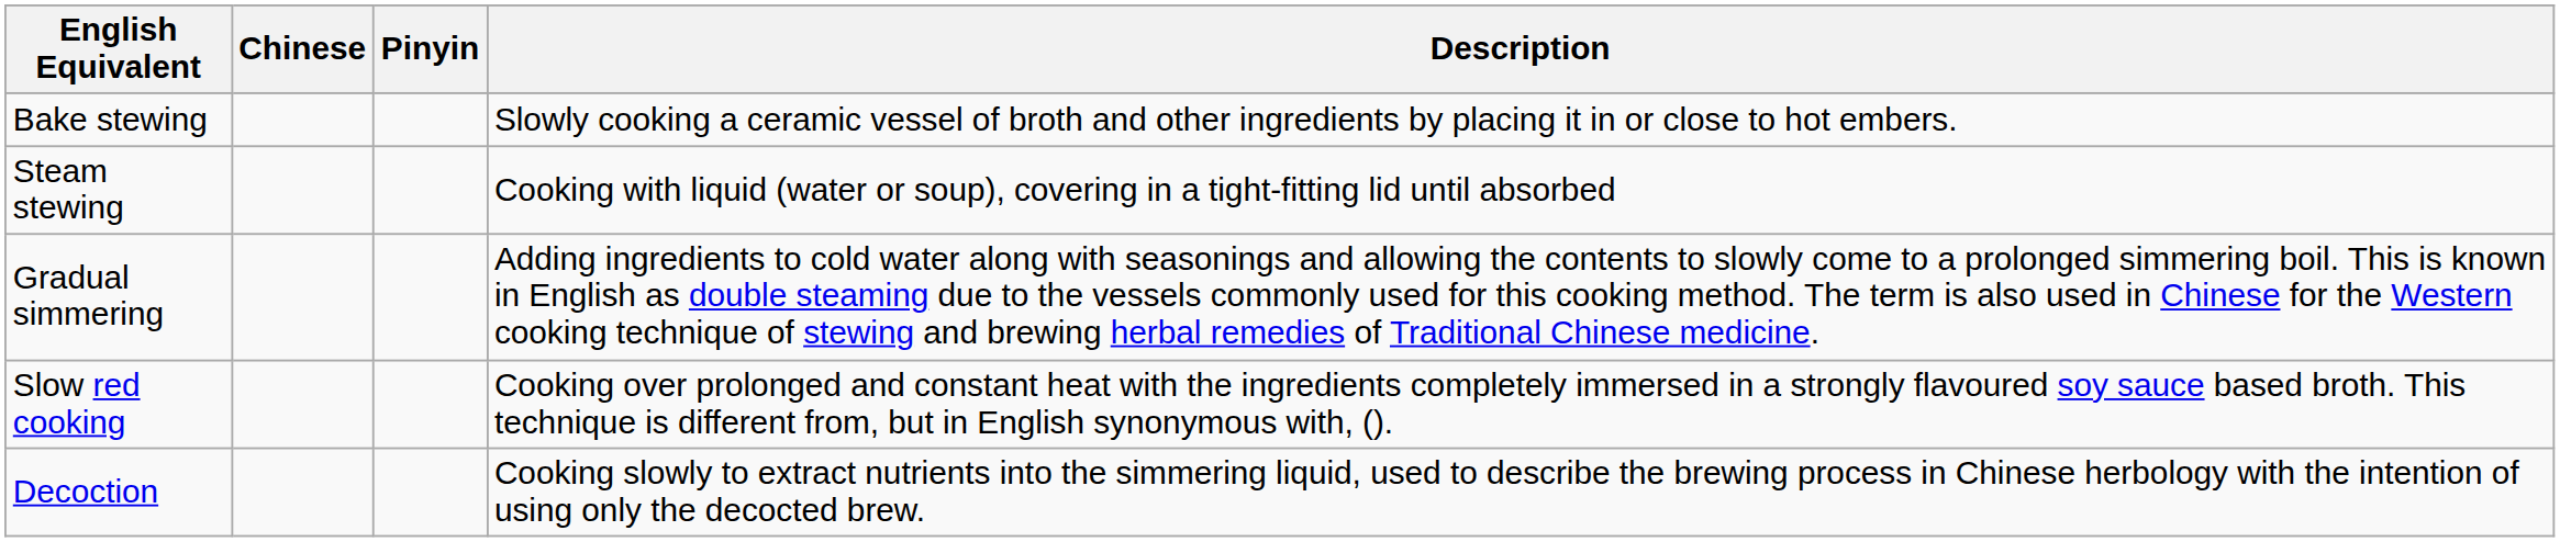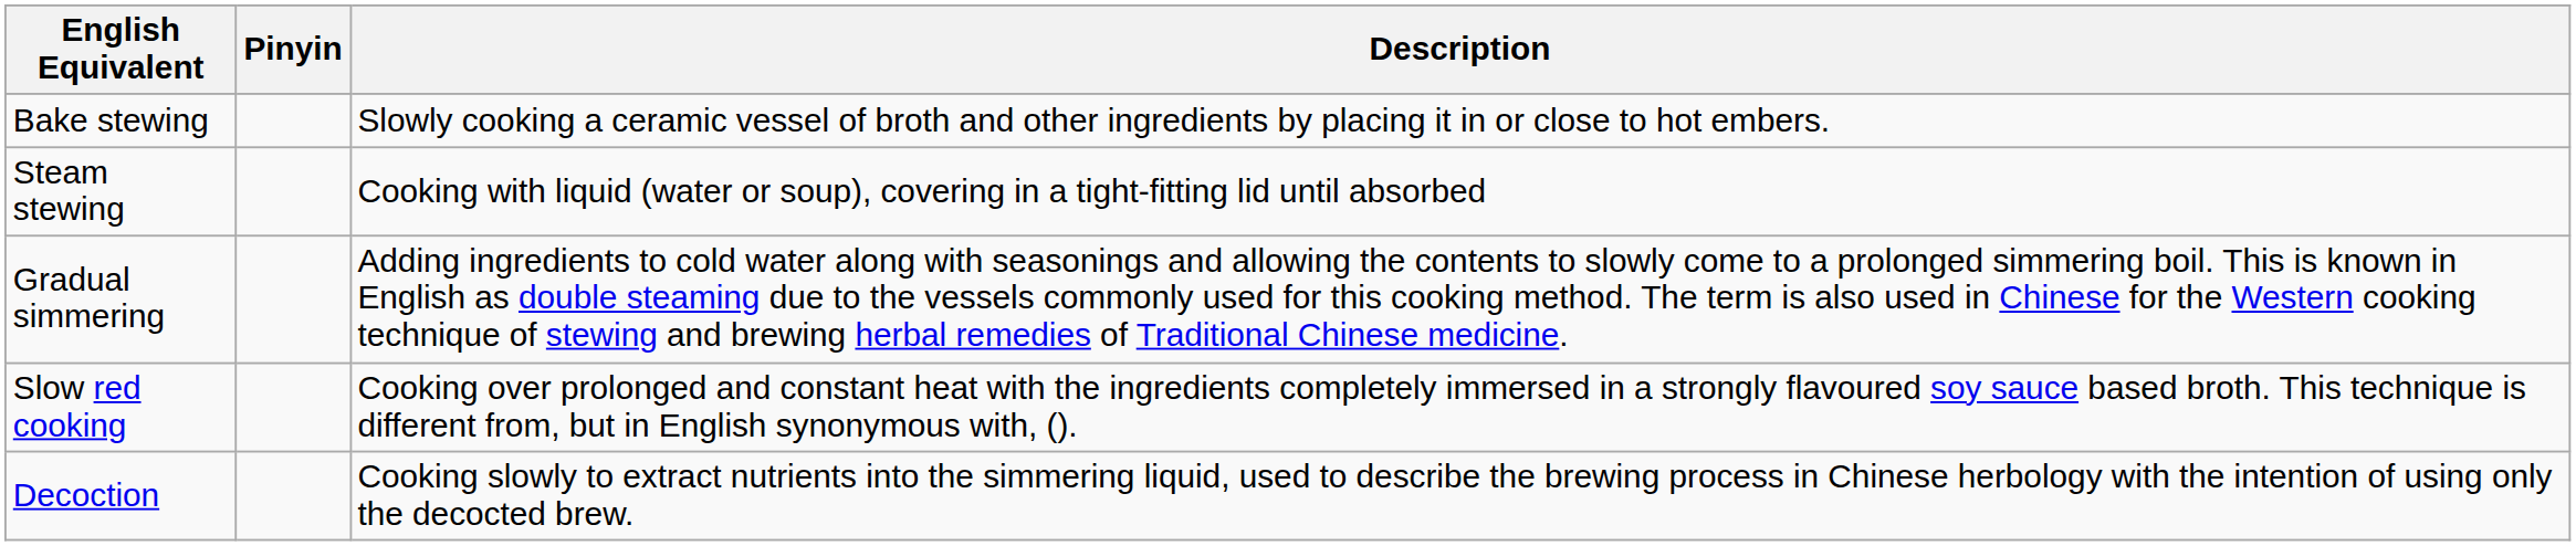 <table class="wikitable">
 <tr>
 <th>English Equivalent</th>
-<th>Chinese</th>
 <th>Pinyin</th>
 <th>Description</th>
 </tr>
 <tr>
 <td>Bake stewing</td>
-<td></td>
 <td><em></em></td>
 <td>Slowly cooking a ceramic vessel of broth and other ingredients by placing it in or close to hot embers.</td>
 </tr>
 <tr>
 <td>Steam stewing</td>
-<td></td>
 <td><em></em></td>
 <td>Cooking with liquid (water or soup), covering in a tight-fitting lid until absorbed</td>
 </tr>
 <tr>
 <td>Gradual simmering</td>
-<td></td>
 <td><em></em></td>
 <td>Adding ingredients to cold water along with seasonings and allowing the contents to slowly come to a prolonged simmering boil. This is known in English as <a href='#'>double steaming</a> due to the vessels commonly used for this cooking method. The term is also used in <a href='#'>Chinese</a> for the <a href='#'>Western</a> cooking technique of <a href='#'>stewing</a> and brewing <a href='#'>herbal remedies</a> of <a href='#'>Traditional Chinese medicine</a>.</td>
 </tr>
 <tr>
 <td>Slow <a href='#'>red cooking</a></td>
-<td></td>
 <td><em></em></td>
 <td>Cooking over prolonged and constant heat with the ingredients completely immersed in a strongly flavoured <a href='#'>soy sauce</a> based broth. This technique is different from, but in English synonymous with, <em></em> ().</td>
 </tr>
 <tr>
 <td><a href='#'>Decoction</a></td>
-<td></td>
 <td><em></em></td>
 <td>Cooking slowly to extract nutrients into the simmering liquid, used to describe the brewing process in Chinese herbology with the intention of using only the decocted brew.</td>
 </tr>
 </table>
